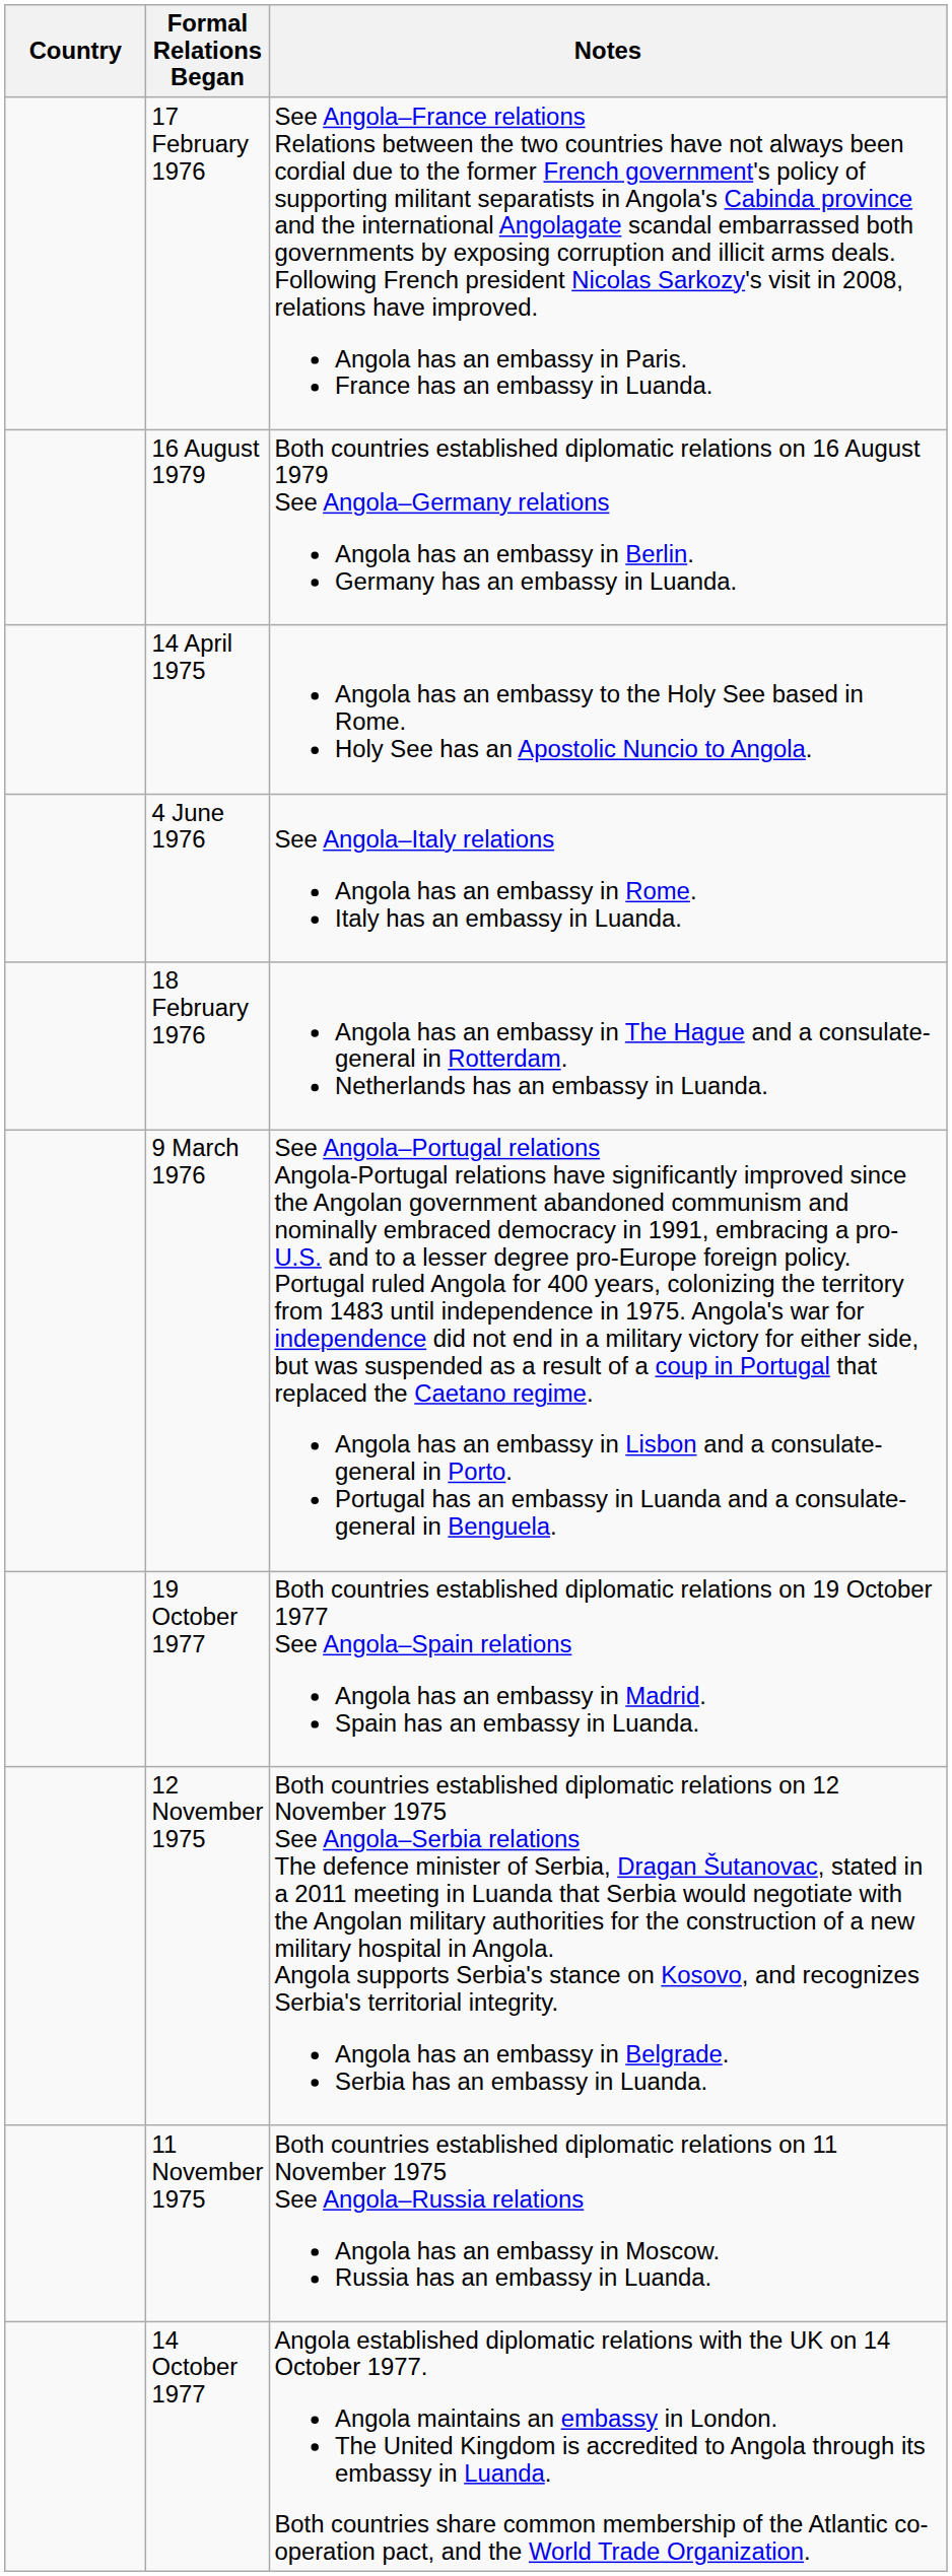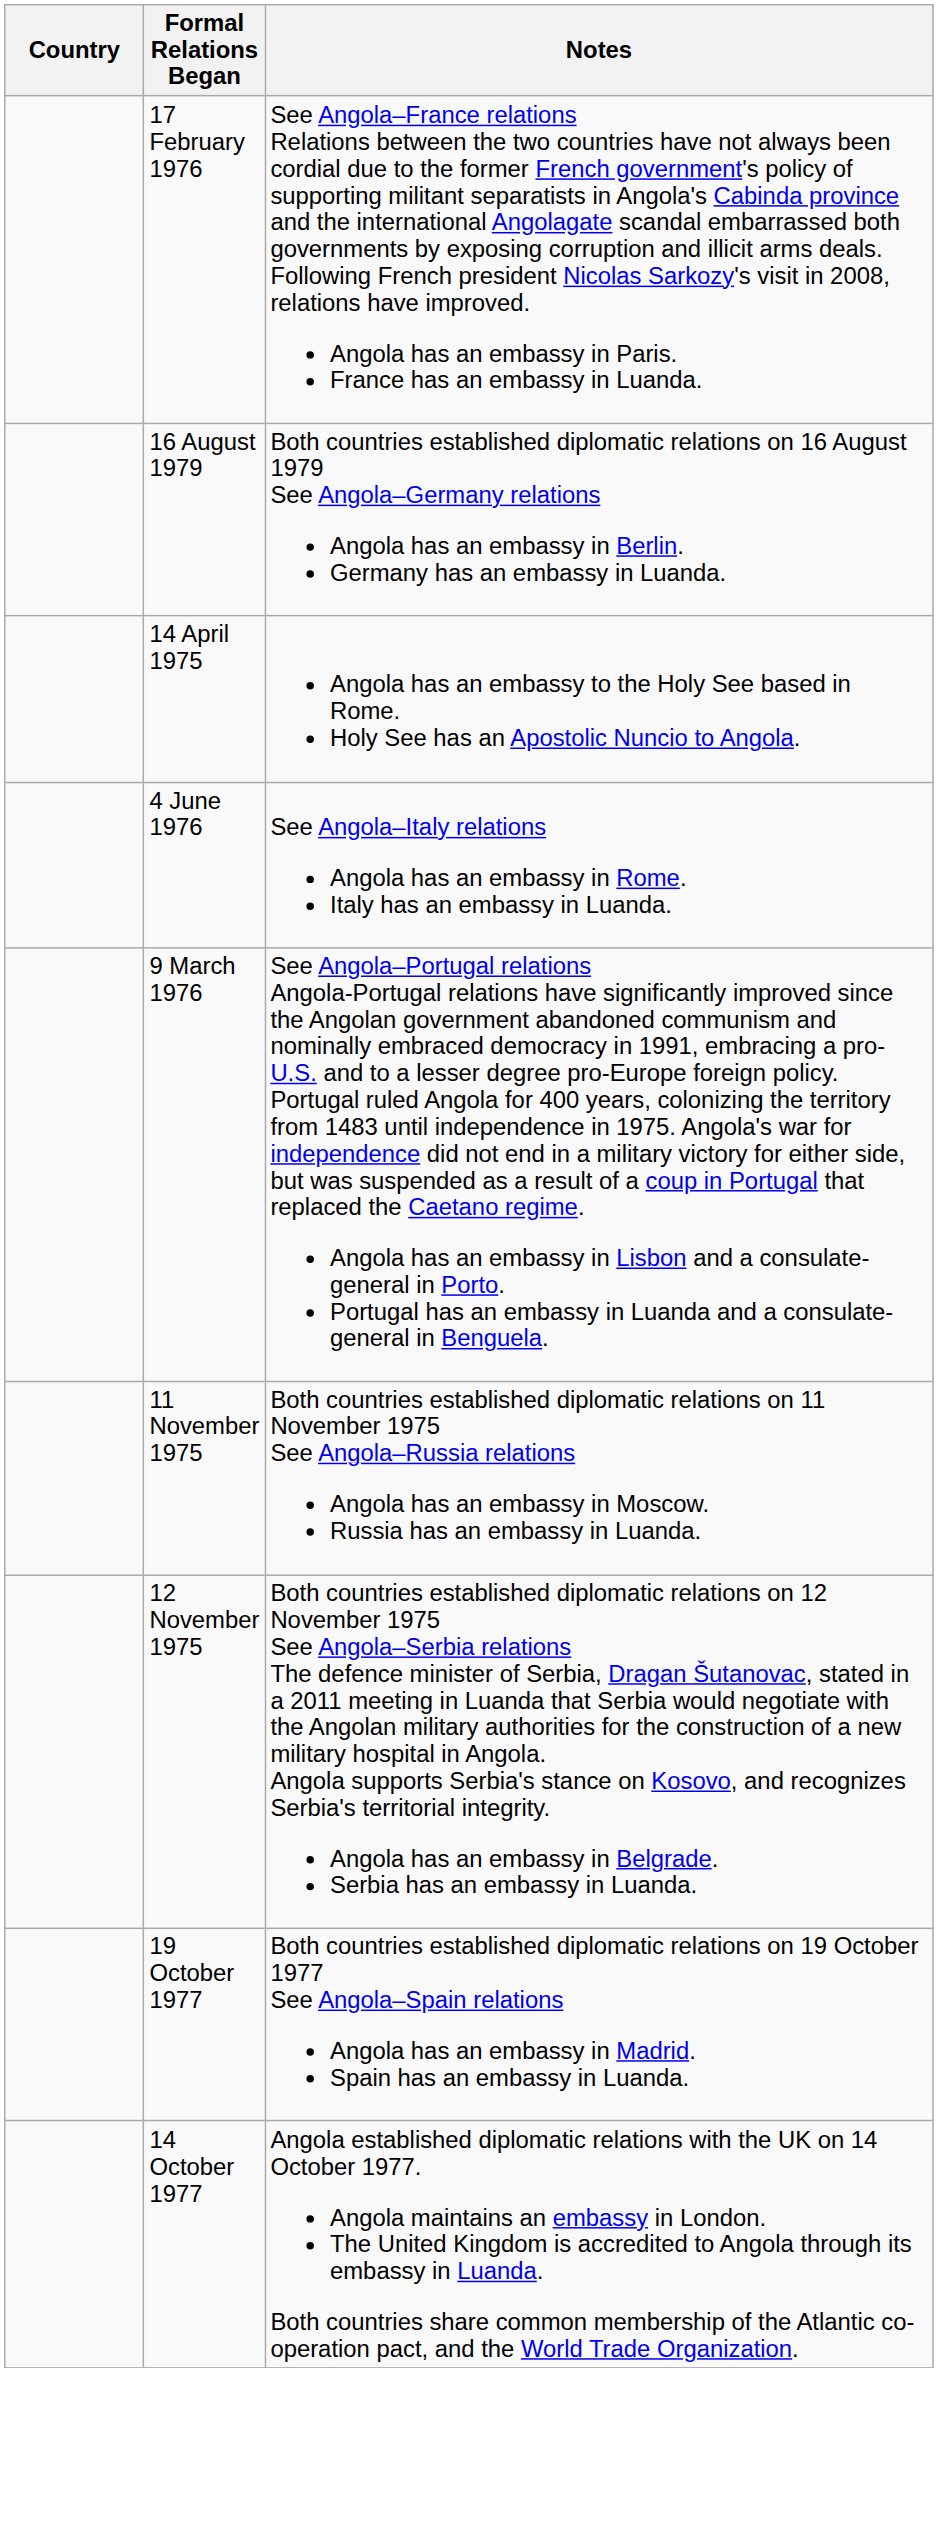 <table class="wikitable sortable" style="width:100%; margin:auto;">
 <tr>
 <th style="width:15%;">Country</th>
 <th style="width:12%;">Formal Relations Began</th>
 <th>Notes</th>
 </tr>
 <tr valign="top">
 <td></td>
 <td>17 February 1976</td>
 <td>See <a href='#'>Angola–France relations</a><br>Relations between the two countries have not always been cordial due to the former <a href='#'>French government</a>'s policy of supporting militant separatists in Angola's <a href='#'>Cabinda province</a> and the international <a href='#'>Angolagate</a> scandal embarrassed both governments by exposing corruption and illicit arms deals. Following French president <a href='#'>Nicolas Sarkozy</a>'s visit in 2008, relations have improved.<ul><li>Angola has an embassy in Paris.</li><li>France has an embassy in Luanda.</li></ul></td>
 </tr>
 <tr valign="top">
 <td></td>
 <td>16 August 1979</td>
 <td>Both countries established diplomatic relations on 16 August 1979<br>See <a href='#'>Angola–Germany relations</a><ul><li>Angola has an embassy in <a href='#'>Berlin</a>.</li><li>Germany has an embassy in Luanda.</li></ul></td>
 </tr>
 <tr valign="top">
 <td></td>
 <td>14 April 1975</td>
 <td><br><ul><li>Angola has an embassy to the Holy See based in Rome.</li><li>Holy See has an <a href='#'>Apostolic Nuncio to Angola</a>.</li></ul></td>
 </tr>
 <tr valign="top">
 <td></td>
 <td>4 June 1976</td>
 <td><br>See <a href='#'>Angola–Italy relations</a><ul><li>Angola has an embassy in <a href='#'>Rome</a>.</li><li>Italy has an embassy in Luanda.</li></ul></td>
 </tr>
 <tr valign="top">
 <td></td>
-<td>18 February 1976</td>
-<td><br><ul><li>Angola has an embassy in <a href='#'>The Hague</a> and a consulate-general in <a href='#'>Rotterdam</a>.</li><li>Netherlands has an embassy in Luanda.</li></ul></td>
+<td>9 March 1976</td>
+<td>See <a href='#'>Angola–Portugal relations</a><br>Angola-Portugal relations have significantly improved since the Angolan government abandoned communism and nominally embraced democracy in 1991, embracing a pro-<a href='#'>U.S.</a> and to a lesser degree pro-Europe foreign policy. Portugal ruled Angola for 400 years, colonizing the territory from 1483 until independence in 1975. Angola's war for <a href='#'>independence</a> did not end in a military victory for either side, but was suspended as a result of a <a href='#'>coup in Portugal</a> that replaced the <a href='#'>Caetano regime</a>.<ul><li>Angola has an embassy in <a href='#'>Lisbon</a> and a consulate-general in <a href='#'>Porto</a>.</li><li>Portugal has an embassy in Luanda and a consulate-general in <a href='#'>Benguela</a>.</li></ul></td>
 </tr>
 <tr valign="top">
 <td></td>
-<td>9 March 1976</td>
-<td>See <a href='#'>Angola–Portugal relations</a><br>Angola-Portugal relations have significantly improved since the Angolan government abandoned communism and nominally embraced democracy in 1991, embracing a pro-<a href='#'>U.S.</a> and to a lesser degree pro-Europe foreign policy. Portugal ruled Angola for 400 years, colonizing the territory from 1483 until independence in 1975. Angola's war for <a href='#'>independence</a> did not end in a military victory for either side, but was suspended as a result of a <a href='#'>coup in Portugal</a> that replaced the <a href='#'>Caetano regime</a>.<ul><li>Angola has an embassy in <a href='#'>Lisbon</a> and a consulate-general in <a href='#'>Porto</a>.</li><li>Portugal has an embassy in Luanda and a consulate-general in <a href='#'>Benguela</a>.</li></ul></td>
+<td>11 November 1975</td>
+<td>Both countries established diplomatic relations on 11 November 1975<br>See <a href='#'>Angola–Russia relations</a><ul><li>Angola has an embassy in Moscow.</li><li>Russia has an embassy in Luanda.</li></ul></td>
+</tr>
+<tr valign="top">
+<td></td>
+<td>12 November 1975</td>
+<td>Both countries established diplomatic relations on 12 November 1975<br>See <a href='#'>Angola–Serbia relations</a><br>The defence minister of Serbia, <a href='#'>Dragan Šutanovac</a>, stated in a 2011 meeting in Luanda that Serbia would negotiate with the Angolan military authorities for the construction of a new military hospital in Angola.<br>Angola supports Serbia's stance on <a href='#'>Kosovo</a>, and recognizes Serbia's territorial integrity.<ul><li>Angola has an embassy in <a href='#'>Belgrade</a>.</li><li>Serbia has an embassy in Luanda.</li></ul></td>
 </tr>
 <tr valign="top">
 <td></td>
 <td>19 October 1977</td>
 <td>Both countries established diplomatic relations on 19 October 1977<br>See <a href='#'>Angola–Spain relations</a><ul><li>Angola has an embassy in <a href='#'>Madrid</a>.</li><li>Spain has an embassy in Luanda.</li></ul></td>
 </tr>
 <tr valign="top">
 <td></td>
-<td>12 November 1975</td>
-<td>Both countries established diplomatic relations on 12 November 1975<br>See <a href='#'>Angola–Serbia relations</a><br>The defence minister of Serbia, <a href='#'>Dragan Šutanovac</a>, stated in a 2011 meeting in Luanda that Serbia would negotiate with the Angolan military authorities for the construction of a new military hospital in Angola.<br>Angola supports Serbia's stance on <a href='#'>Kosovo</a>, and recognizes Serbia's territorial integrity.<ul><li>Angola has an embassy in <a href='#'>Belgrade</a>.</li><li>Serbia has an embassy in Luanda.</li></ul></td>
-</tr>
-<tr valign="top">
-<td></td>
-<td>11 November 1975</td>
-<td>Both countries established diplomatic relations on 11 November 1975<br>See <a href='#'>Angola–Russia relations</a><ul><li>Angola has an embassy in Moscow.</li><li>Russia has an embassy in Luanda.</li></ul></td>
-</tr>
-<tr valign="top">
-<td></td>
 <td>14 October 1977</td>
 <td>Angola established diplomatic relations with the UK on 14 October 1977.<br><ul><li>Angola maintains an <a href='#'>embassy</a> in London.</li><li>The United Kingdom is accredited to Angola through its embassy in <a href='#'>Luanda</a>.</li></ul>Both countries share common membership of the Atlantic co-operation pact, and the <a href='#'>World Trade Organization</a>.</td>
 </tr>
 </table>
